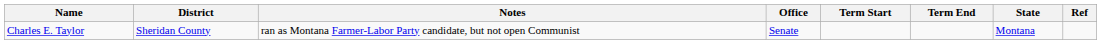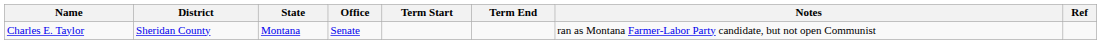 <table class="wikitable sortable" width=100%>
 <tr>
 <th>Name</th>
 <th>District</th>
-<th>Notes</th>
+<th>State</th>
 <th>Office</th>
 <th>Term Start</th>
 <th>Term End</th>
-<th>State</th>
+<th>Notes</th>
 <th>Ref</th>
 </tr>
 <tr>
 <td><a href='#'>Charles E. Taylor</a></td>
 <td><a href='#'>Sheridan County</a></td>
-<td>ran as Montana <a href='#'>Farmer-Labor Party</a> candidate, but not open Communist</td>
+<td><a href='#'>Montana</a></td>
 <td><a href='#'>Senate</a></td>
 <td></td>
 <td></td>
-<td><a href='#'>Montana</a></td>
+<td>ran as Montana <a href='#'>Farmer-Labor Party</a> candidate, but not open Communist</td>
 <td></td>
 </tr>
 </table>
